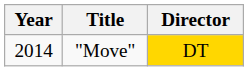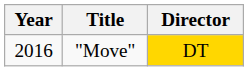 <table class="wikitable" style="width:200px;text-align:center;">
 <tr>
 <th>Year</th>
 <th>Title</th>
 <th>Director</th>
 </tr>
 <tr>
-<td>2014</td>
+<td>2016</td>
 <td>"Move"</td>
 <td style="background: gold;">DT</td>
 </tr>
 </table>
